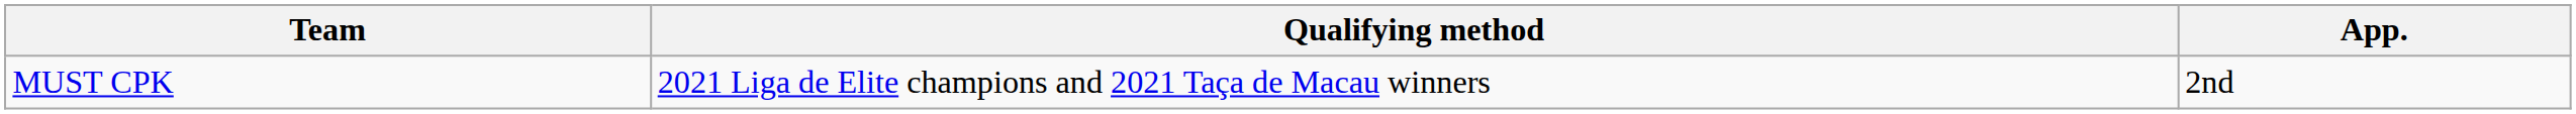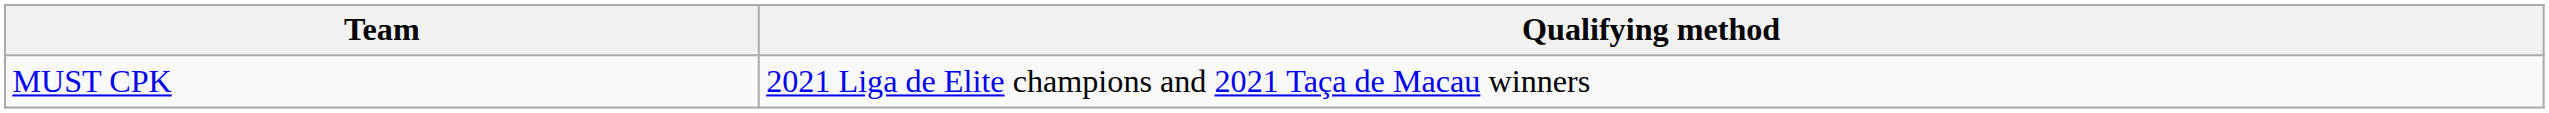 <table class="wikitable" style="table-layout:fixed;width:100%;">
 <tr>
 <th width=25%>Team</th>
 <th width=60%>Qualifying method</th>
-<th width=15%>App. </th>
 </tr>
 <tr>
 <td> <a href='#'>MUST CPK</a></td>
 <td><a href='#'>2021 Liga de Elite</a> champions and <a href='#'>2021 Taça de Macau</a> winners</td>
-<td>2nd </td>
 </tr>
 </table>
